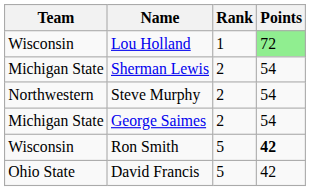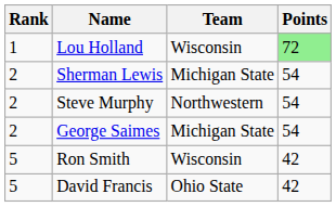 <table class="wikitable" style="font-size: 90%">
 <tr>
+<th>Rank</th>
+<th>Name</th>
 <th>Team</th>
-<th>Name</th>
-<th>Rank</th>
 <th>Points</th>
 </tr>
 <tr>
+<td>1</td>
+<td><a href='#'>Lou Holland</a></td>
 <td>Wisconsin</td>
-<td><a href='#'>Lou Holland</a></td>
-<td>1</td>
 <td style="background: lightgreen;">72</td>
 </tr>
 <tr>
+<td>2</td>
+<td><a href='#'>Sherman Lewis</a></td>
 <td>Michigan State</td>
-<td><a href='#'>Sherman Lewis</a></td>
-<td>2</td>
 <td>54</td>
 </tr>
 <tr>
+<td>2</td>
+<td>Steve Murphy</td>
 <td>Northwestern</td>
-<td>Steve Murphy</td>
-<td>2</td>
 <td>54</td>
 </tr>
 <tr>
+<td>2</td>
+<td><a href='#'>George Saimes</a></td>
 <td>Michigan State</td>
-<td><a href='#'>George Saimes</a></td>
-<td>2</td>
 <td>54</td>
 </tr>
 <tr>
+<td>5</td>
+<td>Ron Smith</td>
 <td>Wisconsin</td>
-<td>Ron Smith</td>
-<td>5</td>
-<td><strong>42</strong></td>
+<td>42</td>
 </tr>
 <tr>
+<td>5</td>
+<td>David Francis</td>
 <td>Ohio State</td>
-<td>David Francis</td>
-<td>5</td>
 <td>42</td>
 </tr>
 </table>
